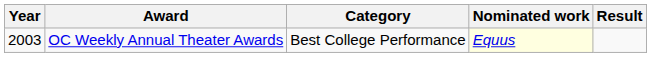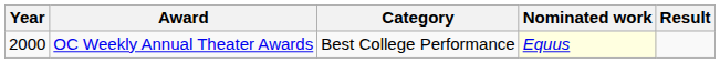 <table class="wikitable">
 <tr>
 <th>Year</th>
 <th>Award</th>
 <th>Category</th>
 <th>Nominated work</th>
 <th>Result</th>
 </tr>
 <tr>
-<td>2003</td>
+<td>2000</td>
 <td><a href='#'>OC Weekly Annual Theater Awards</a></td>
 <td>Best College Performance</td>
 <td style="background: lightyellow;"><em><a href='#'>Equus</a></em></td>
 <td></td>
 </tr>
 </table>
